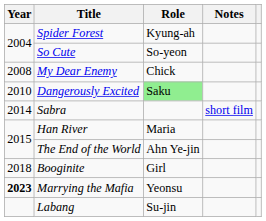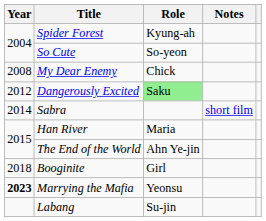 <table class="wikitable">
 <tr>
 <th>Year</th>
 <th>Title</th>
 <th>Role</th>
 <th>Notes</th>
 <th scope="col" class="unsortable"></th>
 </tr>
 <tr>
 <td rowspan=2>2004</td>
 <td><em><a href='#'>Spider Forest</a></em></td>
 <td>Kyung-ah</td>
 <td></td>
 <td></td>
 </tr>
 <tr>
 <td><em><a href='#'>So Cute</a></em></td>
 <td>So-yeon</td>
 <td></td>
 <td></td>
 </tr>
 <tr>
 <td>2008</td>
 <td><em><a href='#'>My Dear Enemy</a></em></td>
 <td>Chick</td>
 <td></td>
 <td></td>
 </tr>
 <tr>
-<td>2010</td>
+<td>2012</td>
 <td><em><a href='#'>Dangerously Excited</a></em></td>
 <td style="background: lightgreen;">Saku</td>
 <td></td>
 <td></td>
 </tr>
 <tr>
 <td>2014</td>
 <td><em>Sabra</em></td>
 <td></td>
 <td><a href='#'>short film</a></td>
 <td></td>
 </tr>
 <tr>
 <td rowspan=2>2015</td>
 <td><em>Han River</em></td>
 <td>Maria</td>
 <td></td>
 <td></td>
 </tr>
 <tr>
 <td><em>The End of the World</em></td>
 <td>Ahn Ye-jin</td>
 <td></td>
 <td></td>
 </tr>
 <tr>
 <td>2018</td>
 <td><em>Booginite</em></td>
 <td>Girl</td>
 <td></td>
 <td style="text-align:center"></td>
 </tr>
 <tr>
 <td><strong>2023</strong></td>
 <td><em>Marrying the Mafia</em></td>
 <td>Yeonsu</td>
 <td></td>
 <td style="text-align:center"></td>
 </tr>
 <tr>
 <td></td>
 <td><em>Labang</em></td>
 <td>Su-jin</td>
 <td></td>
 <td style="text-align:center"></td>
 </tr>
 </table>
